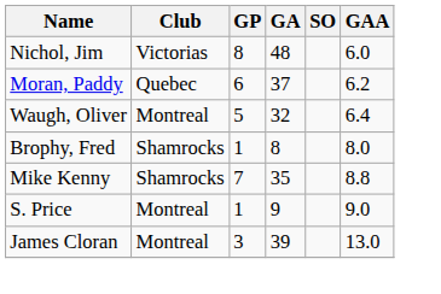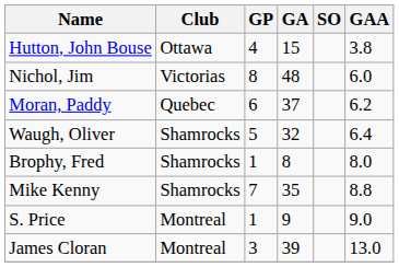 <table class="wikitable">
 <tr>
 <th>Name</th>
 <th>Club</th>
 <th>GP</th>
 <th>GA</th>
 <th>SO</th>
 <th>GAA</th>
+</tr>
+<tr>
+<td><a href='#'>Hutton, John Bouse</a></td>
+<td>Ottawa</td>
+<td>4</td>
+<td>15</td>
+<td></td>
+<td>3.8</td>
 </tr>
 <tr>
 <td>Nichol, Jim</td>
 <td>Victorias</td>
 <td>8</td>
 <td>48</td>
 <td></td>
 <td>6.0</td>
 </tr>
 <tr>
 <td><a href='#'>Moran, Paddy</a></td>
 <td>Quebec</td>
 <td>6</td>
 <td>37</td>
 <td></td>
 <td>6.2</td>
 </tr>
 <tr>
 <td>Waugh, Oliver</td>
-<td>Montreal</td>
+<td>Shamrocks</td>
 <td>5</td>
 <td>32</td>
 <td></td>
 <td>6.4</td>
 </tr>
 <tr>
 <td>Brophy, Fred</td>
 <td>Shamrocks</td>
 <td>1</td>
 <td>8</td>
 <td></td>
 <td>8.0</td>
 </tr>
 <tr>
 <td>Mike Kenny</td>
 <td>Shamrocks</td>
 <td>7</td>
 <td>35</td>
 <td></td>
 <td>8.8</td>
 </tr>
 <tr>
 <td>S. Price</td>
 <td>Montreal</td>
 <td>1</td>
 <td>9</td>
 <td></td>
 <td>9.0</td>
 </tr>
 <tr>
 <td>James Cloran</td>
 <td>Montreal</td>
 <td>3</td>
 <td>39</td>
 <td></td>
 <td>13.0</td>
 </tr>
 <tr>
 </tr>
 </table>
